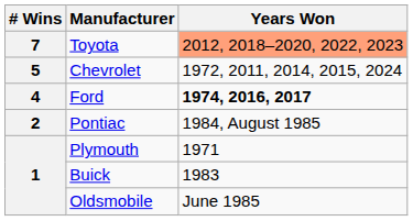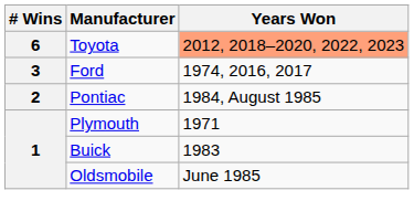 <table class="wikitable" style="font-size: 95%;">
 <tr>
 <th># Wins</th>
 <th>Manufacturer</th>
 <th>Years Won</th>
 </tr>
 <tr>
-<th>7</th>
+<th>6</th>
 <td><a href='#'>Toyota</a></td>
 <td style="background: lightsalmon;">2012, 2018–2020, 2022, 2023</td>
 </tr>
 <tr>
-<th>5</th>
-<td><a href='#'>Chevrolet</a></td>
-<td>1972, 2011, 2014, 2015, 2024</td>
-</tr>
-<tr>
-<th>4</th>
+<th>3</th>
 <td><a href='#'>Ford</a></td>
-<td><strong>1974, 2016, 2017</strong></td>
+<td>1974, 2016, 2017</td>
 </tr>
 <tr>
 <th>2</th>
 <td><a href='#'>Pontiac</a></td>
 <td>1984, August 1985</td>
 </tr>
 <tr>
 <th rowspan=3>1</th>
 <td><a href='#'>Plymouth</a></td>
 <td>1971</td>
 </tr>
 <tr>
 <td><a href='#'>Buick</a></td>
 <td>1983</td>
 </tr>
 <tr>
 <td><a href='#'>Oldsmobile</a></td>
 <td>June 1985</td>
 </tr>
 </table>
